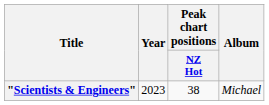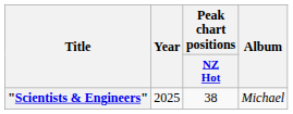 <table class="wikitable plainrowheaders" style="text-align:center; border:1">
 <tr>
 <th scope="col" rowspan="2">Title</th>
 <th scope="col" rowspan="2">Year</th>
 <th scope="col" colspan="1">Peak chart positions</th>
 <th scope="col" rowspan="2">Album</th>
 </tr>
 <tr>
 <th scope="col" style="width:3em;font-size:90%;"><a href='#'>NZ<br>Hot</a><br></th>
 </tr>
 <tr>
 <th scope="row">"<a href='#'>Scientists & Engineers</a>"<br></th>
-<td>2023</td>
+<td>2025</td>
 <td>38</td>
 <td><em>Michael</em></td>
 </tr>
 </table>
